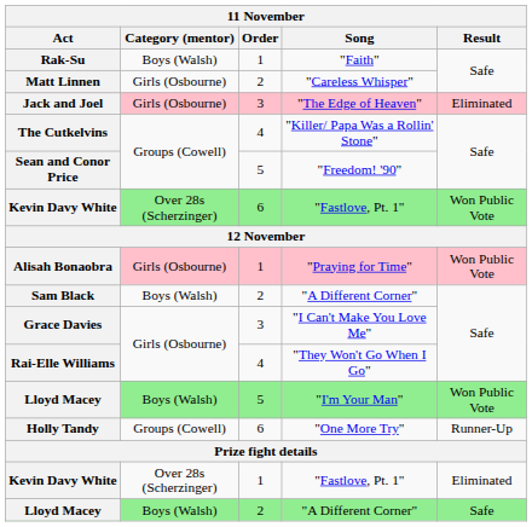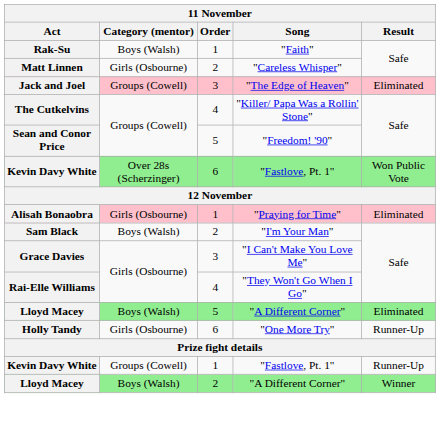 <table class="wikitable plainrowheaders" style="text-align:center;">
 <tr id="sat3">
 <th colspan="5">11 November</th>
 </tr>
 <tr>
 <th scope="col">Act</th>
 <th scope="col">Category (mentor)</th>
 <th scope="col">Order</th>
 <th scope="col">Song</th>
 <th scope="col">Result</th>
 </tr>
 <tr>
 <th scope="row">Rak-Su</th>
 <td>Boys (Walsh)</td>
 <td>1</td>
 <td>"<a href='#'>Faith</a>"</td>
 <td rowspan=2>Safe</td>
 </tr>
 <tr>
 <th scope="row">Matt Linnen</th>
 <td>Girls (Osbourne)</td>
 <td>2</td>
 <td>"<a href='#'>Careless Whisper</a>"</td>
 </tr>
 <tr style="background:pink;">
 <th scope="row">Jack and Joel</th>
-<td>Girls (Osbourne)</td>
+<td>Groups (Cowell)</td>
 <td>3</td>
 <td>"<a href='#'>The Edge of Heaven</a>"</td>
 <td>Eliminated</td>
 </tr>
 <tr>
 <th scope="row">The Cutkelvins</th>
 <td rowspan="2">Groups (Cowell)</td>
 <td>4</td>
 <td>"<a href='#'>Killer/ Papa Was a Rollin' Stone</a>"</td>
 <td rowspan=2>Safe</td>
 </tr>
 <tr>
 <th scope="row">Sean and Conor Price</th>
 <td>5</td>
 <td>"<a href='#'>Freedom! '90</a>"</td>
 </tr>
 <tr style="background:lightgreen;">
 <th scope="row">Kevin Davy White</th>
 <td>Over 28s (Scherzinger)</td>
 <td>6</td>
 <td>"<a href='#'>Fastlove</a>, Pt. 1"</td>
 <td>Won Public Vote</td>
 </tr>
 <tr id="sun3">
 <th colspan="5">12 November</th>
 </tr>
 <tr style="background:pink;">
 <th scope="row">Alisah Bonaobra</th>
 <td>Girls (Osbourne)</td>
 <td>1</td>
 <td>"<a href='#'>Praying for Time</a>"</td>
-<td>Won Public Vote</td>
+<td>Eliminated</td>
 </tr>
 <tr>
 <th scope="row">Sam Black</th>
 <td>Boys (Walsh)</td>
 <td>2</td>
-<td>"<a href='#'>A Different Corner</a>"</td>
+<td>"<a href='#'>I'm Your Man</a>"</td>
 <td rowspan=3>Safe</td>
 </tr>
 <tr>
 <th scope="row">Grace Davies</th>
 <td rowspan="2">Girls (Osbourne)</td>
 <td>3</td>
 <td>"<a href='#'>I Can't Make You Love Me</a>"</td>
 </tr>
 <tr>
 <th scope="row">Rai-Elle Williams</th>
 <td>4</td>
 <td>"<a href='#'>They Won't Go When I Go</a>"</td>
 </tr>
 <tr style="background:lightgreen;">
 <th scope="row">Lloyd Macey</th>
 <td>Boys (Walsh)</td>
 <td>5</td>
-<td>"<a href='#'>I'm Your Man</a>"</td>
-<td>Won Public Vote</td>
+<td>"<a href='#'>A Different Corner</a>"</td>
+<td>Eliminated</td>
 </tr>
 <tr>
 <th scope="row">Holly Tandy</th>
-<td>Groups (Cowell)</td>
+<td>Girls (Osbourne)</td>
 <td>6</td>
 <td>"<a href='#'>One More Try</a>"</td>
 <td>Runner-Up</td>
 </tr>
 <tr>
 <th colspan="5">Prize fight details</th>
 </tr>
 <tr>
 <th scope="row">Kevin Davy White</th>
-<td>Over 28s (Scherzinger)</td>
+<td>Groups (Cowell)</td>
 <td>1</td>
 <td>"<a href='#'>Fastlove</a>, Pt. 1"</td>
-<td>Eliminated</td>
+<td>Runner-Up</td>
 </tr>
 <tr style="background:lightgreen;">
 <th scope="row">Lloyd Macey</th>
 <td>Boys (Walsh)</td>
 <td>2</td>
 <td>"A Different Corner"</td>
-<td>Safe</td>
+<td>Winner</td>
 </tr>
 </table>
